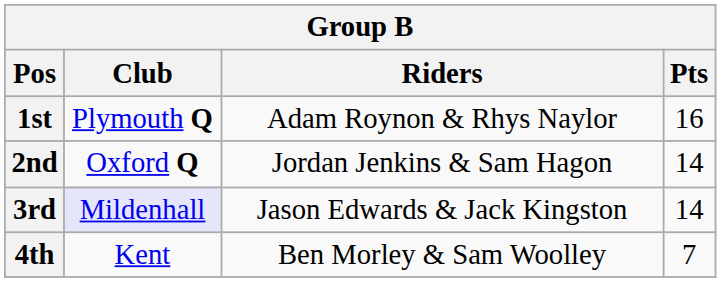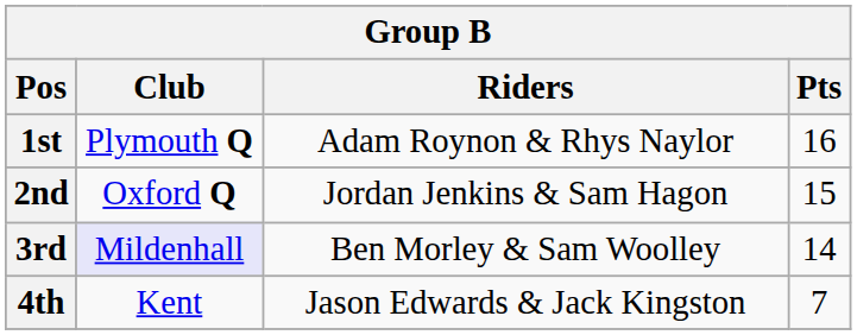 <table class="wikitable" style="text-align: center">
 <tr>
 <th colspan="6">Group B</th>
 </tr>
 <tr>
 <th width=20>Pos</th>
 <th width=80>Club</th>
 <th width=240>Riders</th>
 <th width=20>Pts</th>
 </tr>
 <tr>
 <th>1st</th>
 <td><a href='#'>Plymouth</a> <strong>Q</strong></td>
 <td>Adam Roynon & Rhys Naylor</td>
 <td>16</td>
 </tr>
 <tr>
 <th>2nd</th>
 <td><a href='#'>Oxford</a> <strong>Q</strong></td>
 <td>Jordan Jenkins & Sam Hagon</td>
-<td>14</td>
+<td>15</td>
 </tr>
 <tr>
 <th>3rd</th>
 <td style="background: lavender;"><a href='#'>Mildenhall</a></td>
-<td>Jason Edwards & Jack Kingston</td>
+<td>Ben Morley & Sam Woolley</td>
 <td>14</td>
 </tr>
 <tr>
 <th>4th</th>
 <td><a href='#'>Kent</a></td>
-<td>Ben Morley & Sam Woolley</td>
+<td>Jason Edwards & Jack Kingston</td>
 <td>7</td>
 </tr>
 </table>
